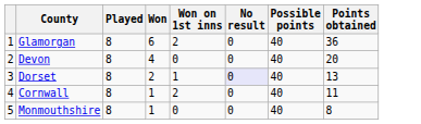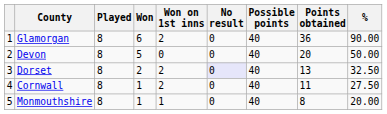 <table class="wikitable sortable">
 <tr>
 <th></th>
 <th>County</th>
 <th>Played</th>
 <th>Won</th>
 <th>Won on<br>1st inns</th>
 <th>No<br>result</th>
 <th>Possible<br>points</th>
 <th>Points<br>obtained</th>
+<th>%</th>
 </tr>
 <tr>
 <td>1</td>
 <td><a href='#'>Glamorgan</a></td>
 <td>8</td>
 <td>6</td>
 <td>2</td>
 <td>0</td>
 <td>40</td>
 <td>36</td>
+<td>90.00</td>
 </tr>
 <tr>
 <td>2</td>
 <td><a href='#'>Devon</a></td>
 <td>8</td>
-<td>4</td>
+<td>5</td>
 <td>0</td>
 <td>0</td>
 <td>40</td>
 <td>20</td>
+<td>50.00</td>
 </tr>
 <tr>
 <td>3</td>
 <td><a href='#'>Dorset</a></td>
 <td>8</td>
 <td>2</td>
-<td>1</td>
+<td>2</td>
 <td style="background: lavender;">0</td>
 <td>40</td>
 <td>13</td>
+<td>32.50</td>
 </tr>
 <tr>
 <td>4</td>
 <td><a href='#'>Cornwall</a></td>
 <td>8</td>
 <td>1</td>
 <td>2</td>
 <td>0</td>
 <td>40</td>
 <td>11</td>
+<td>27.50</td>
 </tr>
 <tr>
 <td>5</td>
 <td><a href='#'>Monmouthshire</a></td>
 <td>8</td>
 <td>1</td>
-<td>0</td>
+<td>1</td>
 <td>0</td>
 <td>40</td>
 <td>8</td>
+<td>20.00</td>
 </tr>
 </table>
